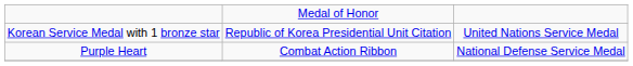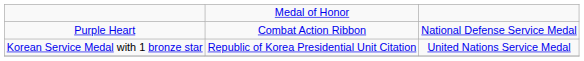 <table class="wikitable" style="margin:1em auto; text-align:center;">
 <tr>
 <td></td>
 <td><a href='#'>Medal of Honor</a></td>
 <td></td>
 </tr>
 <tr>
+<td><a href='#'>Purple Heart</a></td>
+<td><a href='#'>Combat Action Ribbon</a></td>
+<td><a href='#'>National Defense Service Medal</a></td>
+</tr>
+<tr>
 <td><a href='#'>Korean Service Medal</a> with 1 <a href='#'>bronze star</a></td>
 <td><a href='#'>Republic of Korea Presidential Unit Citation</a></td>
 <td><a href='#'>United Nations Service Medal</a></td>
 </tr>
 <tr>
-<td><a href='#'>Purple Heart</a></td>
-<td><a href='#'>Combat Action Ribbon</a></td>
-<td><a href='#'>National Defense Service Medal</a></td>
-</tr>
-<tr>
 </tr>
 </table>
